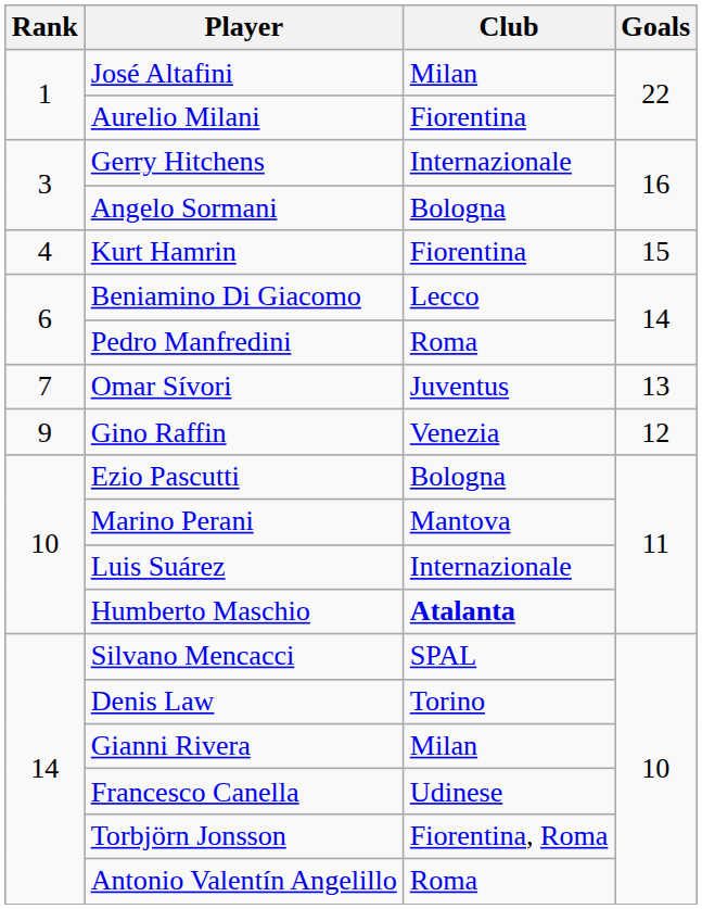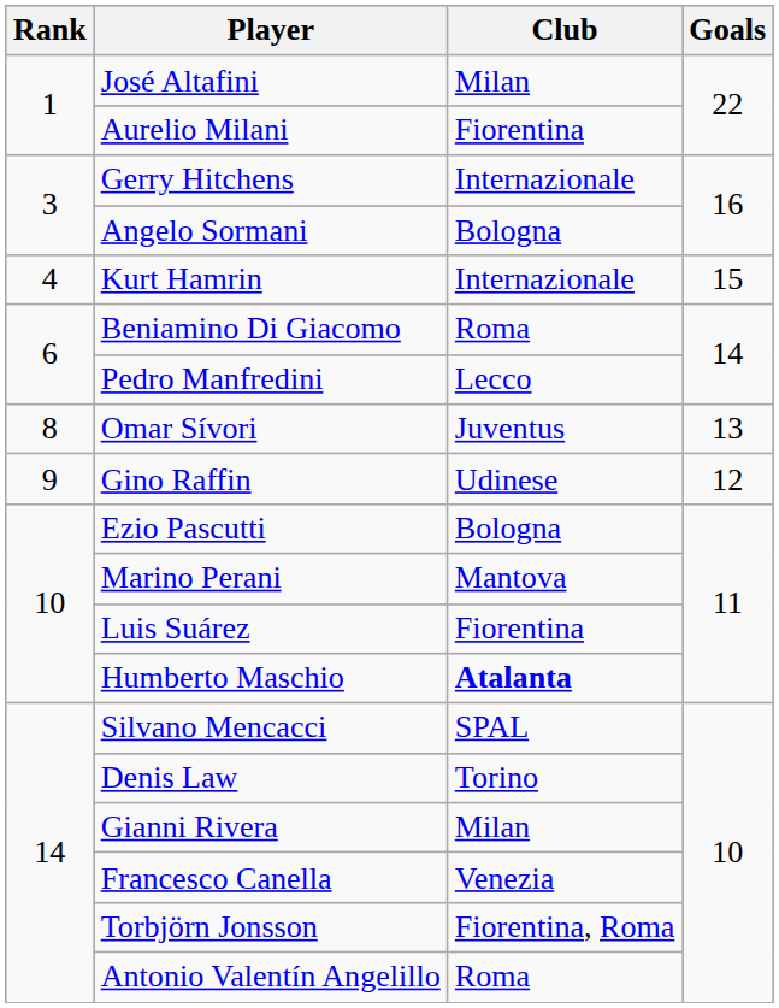 <table class="wikitable" style="text-align:center">
 <tr>
 <th>Rank</th>
 <th>Player</th>
 <th>Club</th>
 <th>Goals</th>
 </tr>
 <tr>
 <td rowspan="2">1</td>
 <td align="left">  <a href='#'>José Altafini</a></td>
 <td align="left"><a href='#'>Milan</a></td>
 <td rowspan="2">22</td>
 </tr>
 <tr>
 <td align="left"> <a href='#'>Aurelio Milani</a></td>
 <td align="left"><a href='#'>Fiorentina</a></td>
 </tr>
 <tr>
 <td rowspan="2">3</td>
 <td align="left"> <a href='#'>Gerry Hitchens</a></td>
 <td align="left"><a href='#'>Internazionale</a></td>
 <td rowspan="2">16</td>
 </tr>
 <tr>
 <td align="left"> <a href='#'>Angelo Sormani</a></td>
 <td align="left"><a href='#'>Bologna</a></td>
 </tr>
 <tr>
 <td>4</td>
 <td align="left"> <a href='#'>Kurt Hamrin</a></td>
-<td align="left"><a href='#'>Fiorentina</a></td>
+<td align="left"><a href='#'>Internazionale</a></td>
 <td>15</td>
 </tr>
 <tr>
 <td rowspan="2">6</td>
 <td align="left"> <a href='#'>Beniamino Di Giacomo</a></td>
-<td align="left"><a href='#'>Lecco</a></td>
+<td align="left"><a href='#'>Roma</a></td>
 <td rowspan="2">14</td>
 </tr>
 <tr>
 <td align="left"> <a href='#'>Pedro Manfredini</a></td>
-<td align="left"><a href='#'>Roma</a></td>
+<td align="left"><a href='#'>Lecco</a></td>
 </tr>
 <tr>
-<td>7</td>
+<td>8</td>
 <td align="left">  <a href='#'>Omar Sívori</a></td>
 <td align="left"><a href='#'>Juventus</a></td>
 <td>13</td>
 </tr>
 <tr>
 <td>9</td>
 <td align="left"> <a href='#'>Gino Raffin</a></td>
-<td align="left"><a href='#'>Venezia</a></td>
+<td align="left"><a href='#'>Udinese</a></td>
 <td>12</td>
 </tr>
 <tr>
 <td rowspan="4">10</td>
 <td align="left"> <a href='#'>Ezio Pascutti</a></td>
 <td align="left"><a href='#'>Bologna</a></td>
 <td rowspan="4">11</td>
 </tr>
 <tr>
 <td align="left"> <a href='#'>Marino Perani</a></td>
 <td align="left"><a href='#'>Mantova</a></td>
 </tr>
 <tr>
 <td align="left"> <a href='#'>Luis Suárez</a></td>
-<td align="left"><a href='#'>Internazionale</a></td>
+<td align="left"><a href='#'>Fiorentina</a></td>
 </tr>
 <tr>
 <td align="left"> <a href='#'>Humberto Maschio</a></td>
 <td align="left"><strong><a href='#'>Atalanta</a></strong></td>
 </tr>
 <tr>
 <td rowspan="6">14</td>
 <td align="left"> <a href='#'>Silvano Mencacci</a></td>
 <td align="left"><a href='#'>SPAL</a></td>
 <td rowspan="6">10</td>
 </tr>
 <tr>
 <td align="left"> <a href='#'>Denis Law</a></td>
 <td align="left"><a href='#'>Torino</a></td>
 </tr>
 <tr>
 <td align="left"> <a href='#'>Gianni Rivera</a></td>
 <td align="left"><a href='#'>Milan</a></td>
 </tr>
 <tr>
 <td align="left"> <a href='#'>Francesco Canella</a></td>
-<td align="left"><a href='#'>Udinese</a></td>
+<td align="left"><a href='#'>Venezia</a></td>
 </tr>
 <tr>
 <td align="left"> <a href='#'>Torbjörn Jonsson</a></td>
 <td align="left"><a href='#'>Fiorentina</a>, <a href='#'>Roma</a></td>
 </tr>
 <tr>
 <td align="left">  <a href='#'>Antonio Valentín Angelillo</a></td>
 <td align="left"><a href='#'>Roma</a></td>
 </tr>
 </table>
